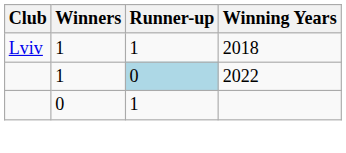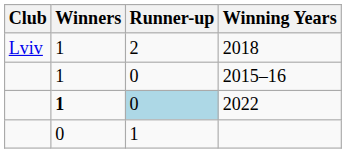 <table class="wikitable">
 <tr style="background:#efefef;">
 <th>Club</th>
 <th>Winners</th>
 <th>Runner-up</th>
 <th>Winning Years</th>
 </tr>
 <tr>
 <td> <a href='#'>Lviv</a></td>
 <td>1</td>
-<td>1</td>
+<td>2</td>
 <td>2018</td>
 </tr>
 <tr>
 <td></td>
 <td>1</td>
+<td>0</td>
+<td>2015–16</td>
+</tr>
+<tr>
+<td></td>
+<td><strong>1</strong></td>
 <td style="background: lightblue;">0</td>
 <td>2022</td>
 </tr>
 <tr>
 <td></td>
 <td>0</td>
 <td>1</td>
 <td></td>
 </tr>
 </table>
